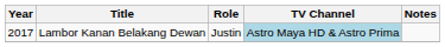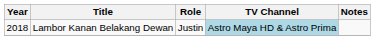 <table class="wikitable">
 <tr>
 <th>Year</th>
 <th>Title</th>
 <th>Role</th>
 <th>TV Channel</th>
 <th>Notes</th>
 </tr>
 <tr>
-<td rowspan="1" style="text-align:center;">2017</td>
+<td rowspan="1" style="text-align:center;">2018</td>
 <td>Lambor Kanan Belakang Dewan</td>
 <td>Justin</td>
 <td style="background: lightblue;">Astro Maya HD & Astro Prima</td>
 <td></td>
 </tr>
 <tr>
 </tr>
 </table>
